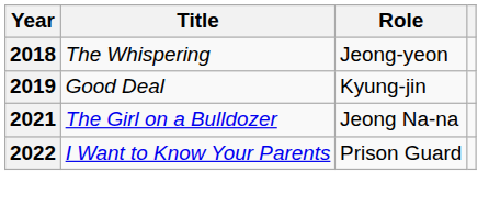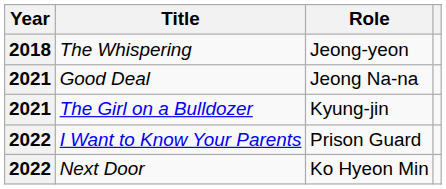 <table class="wikitable plainrowheaders sortable">
 <tr>
 <th scope="col">Year</th>
 <th scope="col">Title</th>
 <th scope="col">Role</th>
 <th scope="col" class="unsortable"></th>
 </tr>
 <tr>
 <th scope="row">2018</th>
 <td><em>The Whispering</em></td>
 <td>Jeong-yeon</td>
 <td style="text-align:center"></td>
 </tr>
 <tr>
-<th scope="row">2019</th>
+<th scope="row">2021</th>
 <td><em>Good Deal</em></td>
-<td>Kyung-jin</td>
+<td>Jeong Na-na</td>
 <td style="text-align:center"></td>
 </tr>
 <tr>
 <th scope="row">2021</th>
 <td><em><a href='#'>The Girl on a Bulldozer</a></em></td>
-<td>Jeong Na-na</td>
+<td>Kyung-jin</td>
 <td style="text-align:center"></td>
 </tr>
 <tr>
 <th scope="row">2022</th>
 <td><em><a href='#'>I Want to Know Your Parents</a></em></td>
 <td>Prison Guard</td>
 <td style="text-align:center"></td>
 </tr>
+<tr>
+<th scope="row">2022</th>
+<td><em>Next Door</em></td>
+<td>Ko Hyeon Min</td>
+<td style="text-align:center"></td>
+</tr>
 </table>
